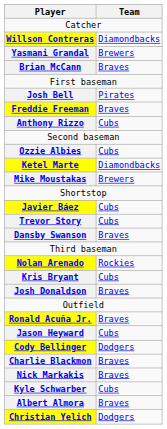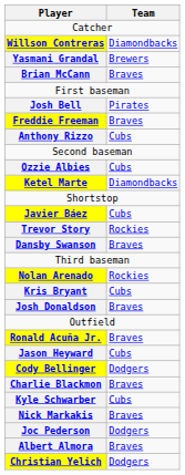 <table class="wikitable plainrowheaders">
 <tr>
 <th scope="col">Player</th>
 <th scope="col">Team</th>
 </tr>
 <tr>
 <td colspan=2 style="text-align:center">Catcher</td>
 </tr>
 <tr>
 <th scope="row" style="background:yellow;"><a href='#'>Willson Contreras</a></th>
 <td><a href='#'>Diamondbacks</a></td>
 </tr>
 <tr>
 <th scope="row"><a href='#'>Yasmani Grandal</a></th>
 <td><a href='#'>Brewers</a></td>
 </tr>
 <tr>
 <th scope="row"><a href='#'>Brian McCann</a></th>
 <td><a href='#'>Braves</a></td>
 </tr>
 <tr>
 <td colspan=2 style="text-align:center">First baseman</td>
 </tr>
 <tr>
 <th scope="row"><a href='#'>Josh Bell</a></th>
 <td><a href='#'>Pirates</a></td>
 </tr>
 <tr>
 <th scope="row" style="background:yellow;"><a href='#'>Freddie Freeman</a></th>
 <td><a href='#'>Braves</a></td>
 </tr>
 <tr>
 <th scope="row"><a href='#'>Anthony Rizzo</a></th>
 <td><a href='#'>Cubs</a></td>
 </tr>
 <tr>
 <td colspan=2 style="text-align:center">Second baseman</td>
 </tr>
 <tr>
 <th scope="row"><a href='#'>Ozzie Albies</a></th>
 <td><a href='#'>Cubs</a></td>
 </tr>
 <tr>
 <th scope="row" style="background:yellow;"><a href='#'>Ketel Marte</a></th>
 <td><a href='#'>Diamondbacks</a></td>
 </tr>
 <tr>
-<th scope="row"><a href='#'>Mike Moustakas</a></th>
-<td><a href='#'>Brewers</a></td>
-</tr>
-<tr>
 <td colspan=2 style="text-align:center">Shortstop</td>
 </tr>
 <tr>
 <th scope="row" style="background:yellow;"><a href='#'>Javier Báez</a></th>
 <td><a href='#'>Cubs</a></td>
 </tr>
 <tr>
 <th scope="row"><a href='#'>Trevor Story</a></th>
-<td><a href='#'>Cubs</a></td>
+<td><a href='#'>Rockies</a></td>
 </tr>
 <tr>
 <th scope="row"><a href='#'>Dansby Swanson</a></th>
 <td><a href='#'>Braves</a></td>
 </tr>
 <tr>
 <td colspan=2 style="text-align:center">Third baseman</td>
 </tr>
 <tr>
 <th scope="row" style="background:yellow;"><a href='#'>Nolan Arenado</a></th>
 <td><a href='#'>Rockies</a></td>
 </tr>
 <tr>
 <th scope="row"><a href='#'>Kris Bryant</a></th>
 <td><a href='#'>Cubs</a></td>
 </tr>
 <tr>
 <th scope="row"><a href='#'>Josh Donaldson</a></th>
 <td><a href='#'>Braves</a></td>
 </tr>
 <tr>
 <td colspan=2 style="text-align:center">Outfield</td>
 </tr>
 <tr>
 <th scope="row" style="background:yellow;"><a href='#'>Ronald Acuña Jr.</a></th>
 <td><a href='#'>Braves</a></td>
 </tr>
 <tr>
 <th scope="row"><a href='#'>Jason Heyward</a></th>
 <td><a href='#'>Cubs</a></td>
 </tr>
 <tr>
 <th scope="row" style="background:yellow;"><a href='#'>Cody Bellinger</a></th>
 <td><a href='#'>Dodgers</a></td>
 </tr>
 <tr>
 <th scope="row"><a href='#'>Charlie Blackmon</a></th>
 <td><a href='#'>Braves</a></td>
 </tr>
 <tr>
+<th scope="row"><a href='#'>Kyle Schwarber</a></th>
+<td><a href='#'>Cubs</a></td>
+</tr>
+<tr>
 <th scope="row"><a href='#'>Nick Markakis</a></th>
 <td><a href='#'>Braves</a></td>
 </tr>
 <tr>
-<th scope="row"><a href='#'>Kyle Schwarber</a></th>
-<td><a href='#'>Cubs</a></td>
+<th scope="row"><a href='#'>Joc Pederson</a></th>
+<td><a href='#'>Dodgers</a></td>
 </tr>
 <tr>
 <th scope="row"><a href='#'>Albert Almora</a></th>
 <td><a href='#'>Braves</a></td>
 </tr>
 <tr>
 <th scope="row" style="background:yellow;"><a href='#'>Christian Yelich</a></th>
 <td><a href='#'>Dodgers</a></td>
 </tr>
 </table>
